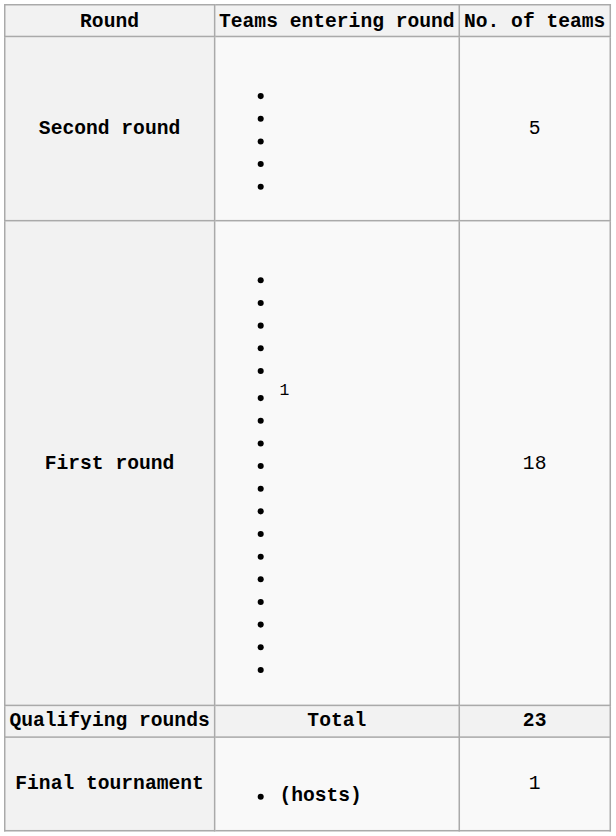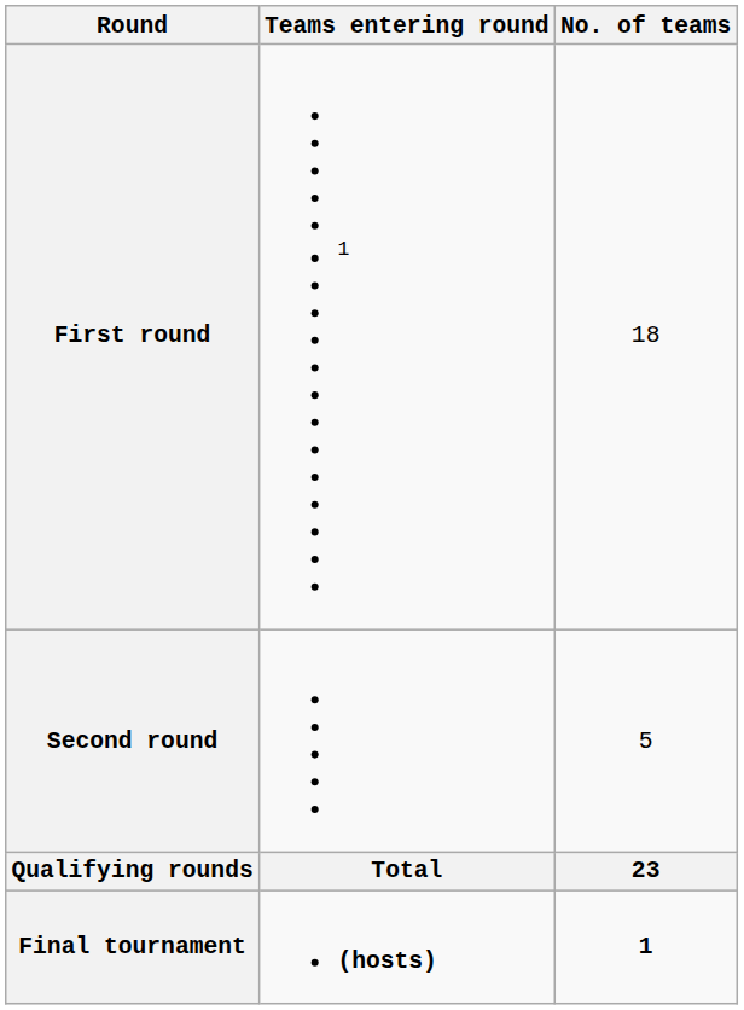 <table class="wikitable">
 <tr>
 <th>Round</th>
 <th>Teams entering round</th>
 <th>No. of teams</th>
 </tr>
 <tr>
+<th>First round</th>
+<td><br><ul><li></li><li></li><li></li><li></li><li></li><li><sup>1</sup></li><li></li><li></li><li></li><li></li><li></li><li></li><li></li><li></li><li></li><li></li><li></li><li></li></ul></td>
+<td align=center>18</td>
+</tr>
+<tr>
 <th>Second round</th>
 <td><br><ul><li></li><li></li><li></li><li></li><li></li></ul></td>
 <td align=center>5</td>
-</tr>
-<tr>
-<th>First round</th>
-<td><br><ul><li></li><li></li><li></li><li></li><li></li><li><sup>1</sup></li><li></li><li></li><li></li><li></li><li></li><li></li><li></li><li></li><li></li><li></li><li></li><li></li></ul></td>
-<td align=center>18</td>
 </tr>
 <tr>
 <th>Qualifying rounds</th>
 <th>Total</th>
 <th>23</th>
 </tr>
 <tr>
 <th>Final tournament</th>
 <td><strong><br><ul><li> (hosts)</li></ul></strong></td>
-<td align=center>1</td>
+<td align=center><strong>1</strong></td>
 </tr>
 </table>
